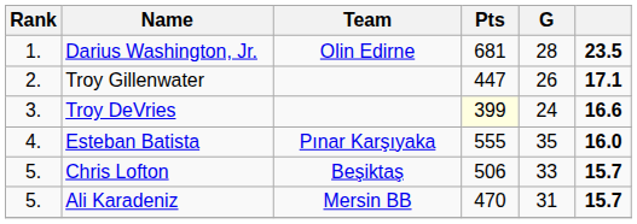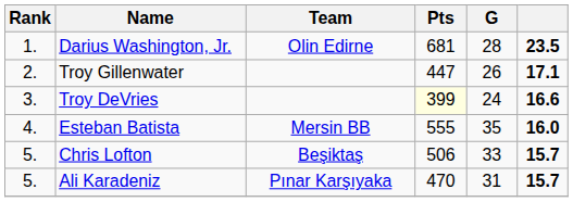 <table class="wikitable" style="text-align: center;">
 <tr>
 <th>Rank</th>
 <th width=170>Name</th>
 <th width=150>Team</th>
 <th width=40>Pts</th>
 <th width=40>G</th>
 <th width=40></th>
 </tr>
 <tr>
 <td>1.</td>
 <td align="left"> <a href='#'>Darius Washington, Jr.</a></td>
 <td><a href='#'>Olin Edirne</a></td>
 <td>681</td>
 <td>28</td>
 <td><strong>23.5</strong></td>
 </tr>
 <tr>
 <td>2.</td>
 <td align="left"> Troy Gillenwater</td>
 <td></td>
 <td>447</td>
 <td>26</td>
 <td><strong>17.1</strong></td>
 </tr>
 <tr>
 <td>3.</td>
 <td align="left"> <a href='#'>Troy DeVries</a></td>
 <td></td>
 <td style="background: lightyellow;">399</td>
 <td>24</td>
 <td><strong>16.6</strong></td>
 </tr>
 <tr>
 <td>4.</td>
 <td align="left"> <a href='#'>Esteban Batista</a></td>
-<td><a href='#'>Pınar Karşıyaka</a></td>
+<td><a href='#'>Mersin BB</a></td>
 <td>555</td>
 <td>35</td>
 <td><strong>16.0</strong></td>
 </tr>
 <tr>
 <td>5.</td>
 <td align="left"> <a href='#'>Chris Lofton</a></td>
 <td><a href='#'>Beşiktaş</a></td>
 <td>506</td>
 <td>33</td>
 <td><strong>15.7</strong></td>
 </tr>
 <tr>
 <td>5.</td>
 <td align="left"> <a href='#'>Ali Karadeniz</a></td>
-<td><a href='#'>Mersin BB</a></td>
+<td><a href='#'>Pınar Karşıyaka</a></td>
 <td>470</td>
 <td>31</td>
 <td><strong>15.7</strong></td>
 </tr>
 <tr>
 </tr>
 </table>
